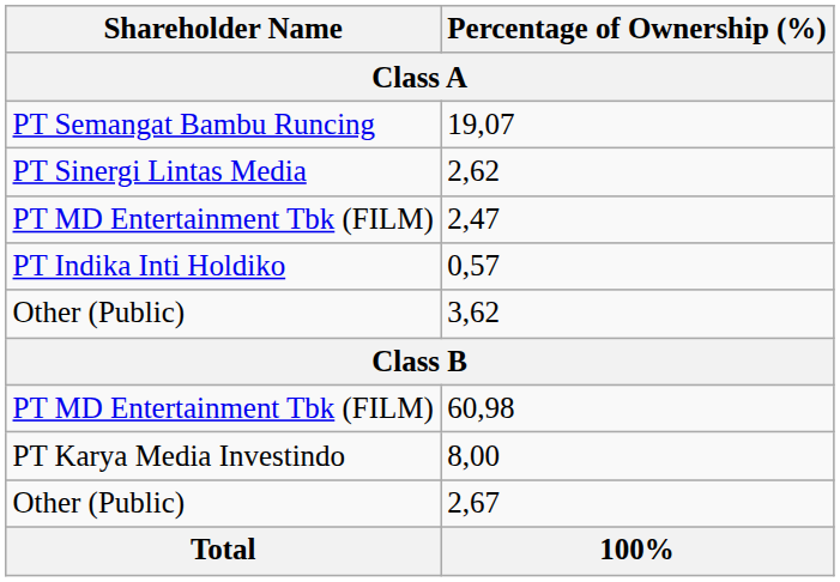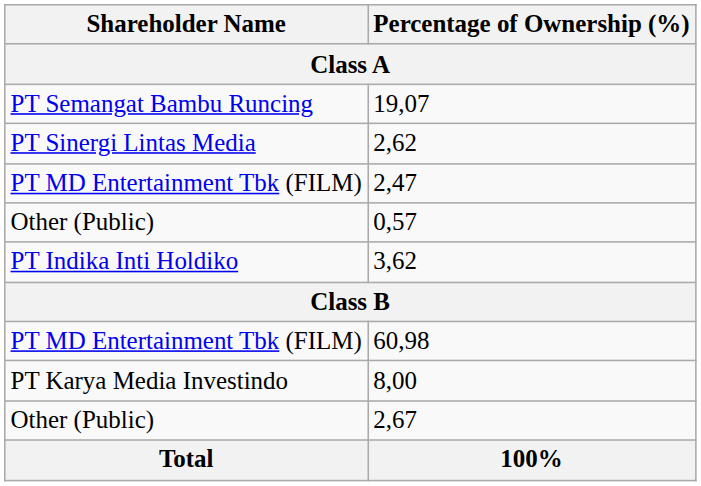 <table class="wikitable sortable">
 <tr>
 <th>Shareholder Name</th>
 <th>Percentage of Ownership (%)</th>
 </tr>
 <tr>
 <th colspan="2" align="center">Class A</th>
 </tr>
 <tr>
 <td><a href='#'>PT Semangat Bambu Runcing</a></td>
 <td>19,07</td>
 </tr>
 <tr>
 <td><a href='#'>PT Sinergi Lintas Media</a></td>
 <td>2,62</td>
 </tr>
 <tr>
 <td><a href='#'>PT MD Entertainment Tbk</a> (FILM)</td>
 <td>2,47</td>
 </tr>
 <tr>
-<td><a href='#'>PT Indika Inti Holdiko</a></td>
+<td>Other (Public)</td>
 <td>0,57</td>
 </tr>
 <tr>
-<td>Other (Public)</td>
+<td><a href='#'>PT Indika Inti Holdiko</a></td>
 <td>3,62</td>
 </tr>
 <tr>
 <th colspan="2" align="center">Class B</th>
 </tr>
 <tr>
 <td><a href='#'>PT MD Entertainment Tbk</a> (FILM)</td>
 <td>60,98</td>
 </tr>
 <tr>
 <td>PT Karya Media Investindo</td>
 <td>8,00</td>
 </tr>
 <tr>
 <td>Other (Public)</td>
 <td>2,67</td>
 </tr>
 <tr>
 <th>Total</th>
 <th>100%</th>
 </tr>
 </table>
